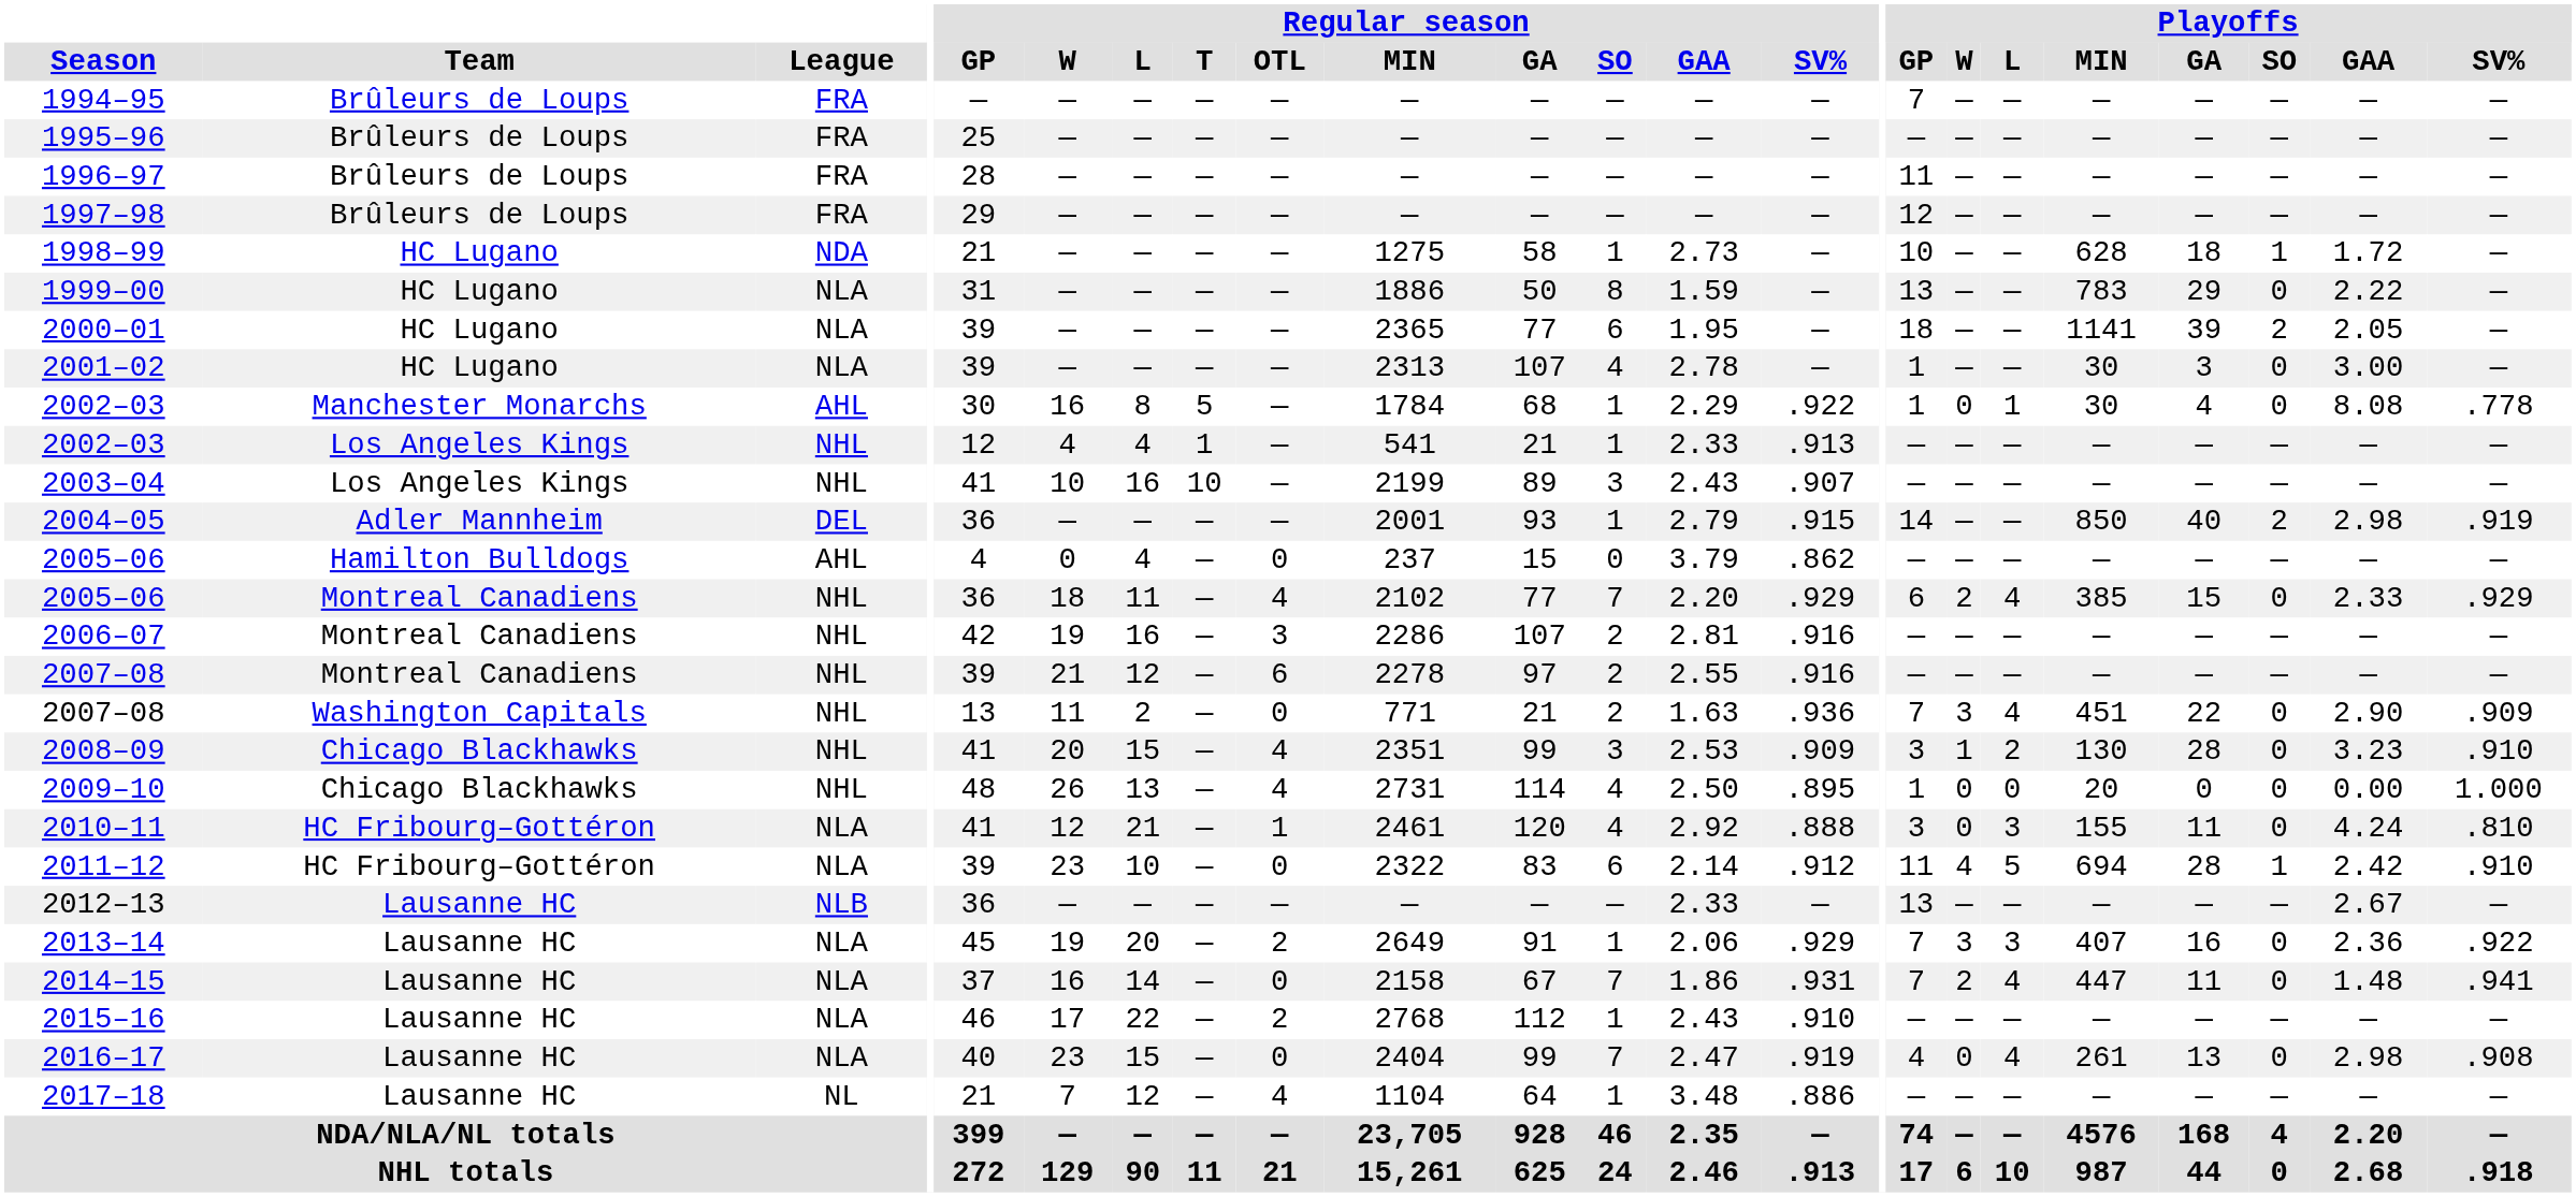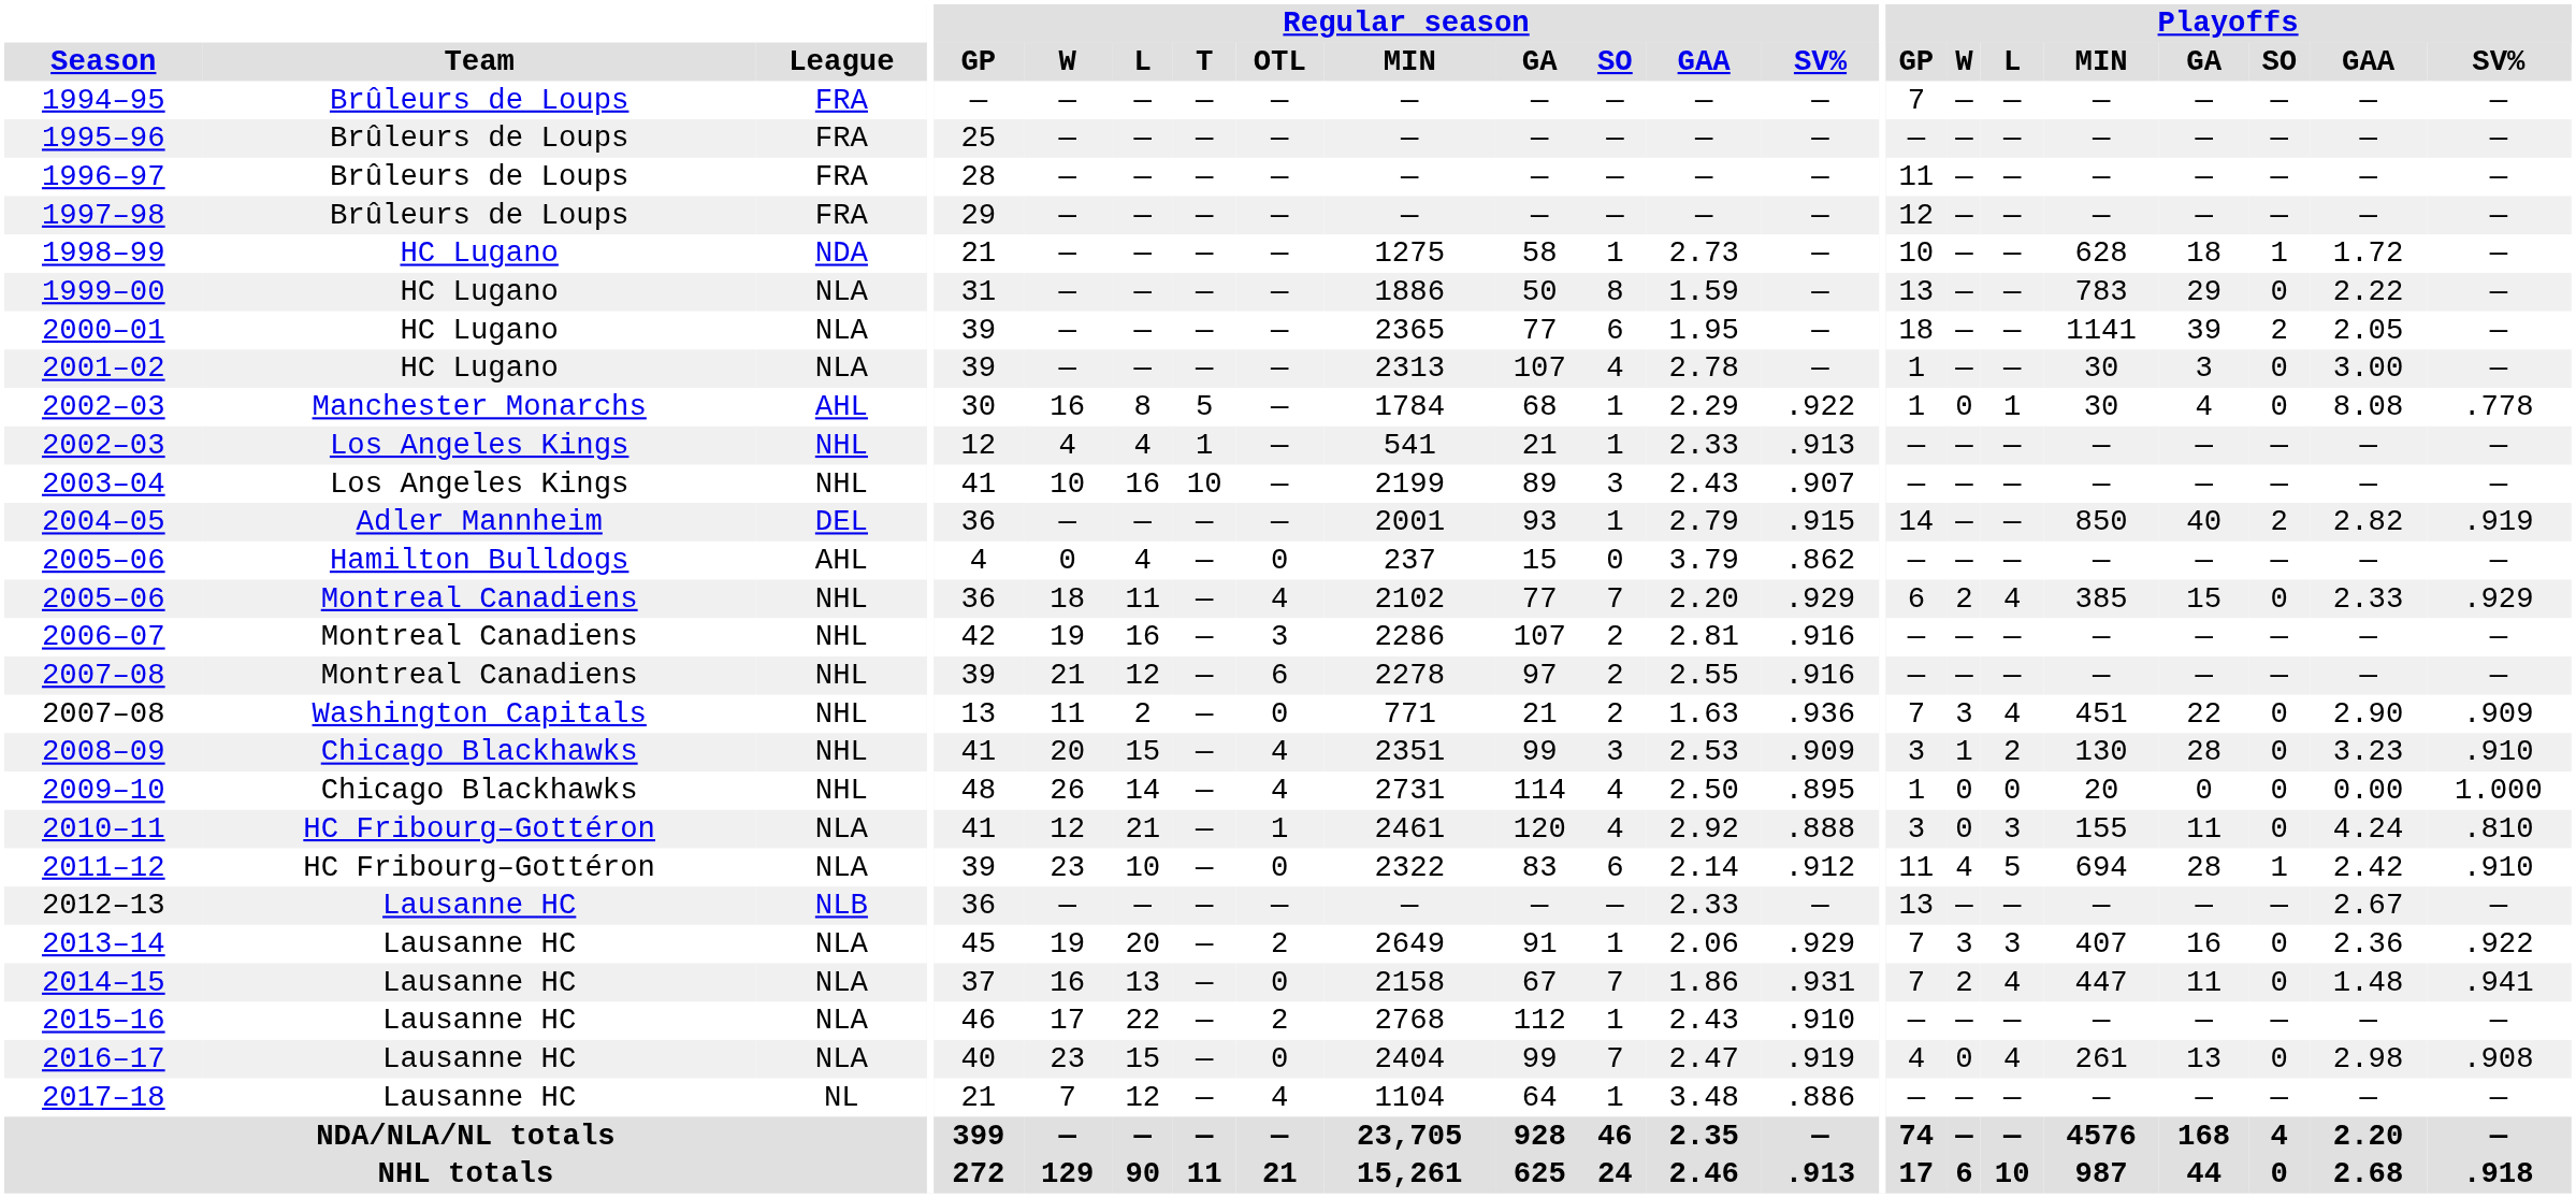 <table border="0" cellpadding="1" cellspacing="0" style="width:90%; text-align:center;">
 <tr bgcolor="#e0e0e0">
 <th colspan="3" bgcolor="#ffffff"></th>
 <th rowspan="99" bgcolor="#ffffff"></th>
 <th colspan="10" bgcolor="#e0e0e0"><a href='#'>Regular season</a></th>
 <th rowspan="99" bgcolor="#ffffff"></th>
 <th colspan="8" bgcolor="#e0e0e0"><a href='#'>Playoffs</a></th>
 </tr>
 <tr bgcolor="#e0e0e0">
 <th><a href='#'>Season</a></th>
 <th>Team</th>
 <th>League</th>
 <th>GP</th>
 <th>W</th>
 <th>L</th>
 <th>T</th>
 <th>OTL</th>
 <th>MIN</th>
 <th>GA</th>
 <th><a href='#'>SO</a></th>
 <th><a href='#'>GAA</a></th>
 <th><a href='#'>SV%</a></th>
 <th>GP</th>
 <th>W</th>
 <th>L</th>
 <th>MIN</th>
 <th>GA</th>
 <th>SO</th>
 <th>GAA</th>
 <th>SV%</th>
 </tr>
 <tr>
 <td><a href='#'>1994–95</a></td>
 <td><a href='#'>Brûleurs de Loups</a></td>
 <td><a href='#'>FRA</a></td>
 <td>—</td>
 <td>—</td>
 <td>—</td>
 <td>—</td>
 <td>—</td>
 <td>—</td>
 <td>—</td>
 <td>—</td>
 <td>—</td>
 <td>—</td>
 <td>7</td>
 <td>—</td>
 <td>—</td>
 <td>—</td>
 <td>—</td>
 <td>—</td>
 <td>—</td>
 <td>—</td>
 </tr>
 <tr bgcolor="#f0f0f0">
 <td><a href='#'>1995–96</a></td>
 <td>Brûleurs de Loups</td>
 <td>FRA</td>
 <td>25</td>
 <td>—</td>
 <td>—</td>
 <td>—</td>
 <td>—</td>
 <td>—</td>
 <td>—</td>
 <td>—</td>
 <td>—</td>
 <td>—</td>
 <td>—</td>
 <td>—</td>
 <td>—</td>
 <td>—</td>
 <td>—</td>
 <td>—</td>
 <td>—</td>
 <td>—</td>
 </tr>
 <tr>
 <td><a href='#'>1996–97</a></td>
 <td>Brûleurs de Loups</td>
 <td>FRA</td>
 <td>28</td>
 <td>—</td>
 <td>—</td>
 <td>—</td>
 <td>—</td>
 <td>—</td>
 <td>—</td>
 <td>—</td>
 <td>—</td>
 <td>—</td>
 <td>11</td>
 <td>—</td>
 <td>—</td>
 <td>—</td>
 <td>—</td>
 <td>—</td>
 <td>—</td>
 <td>—</td>
 </tr>
 <tr bgcolor="#f0f0f0">
 <td><a href='#'>1997–98</a></td>
 <td>Brûleurs de Loups</td>
 <td>FRA</td>
 <td>29</td>
 <td>—</td>
 <td>—</td>
 <td>—</td>
 <td>—</td>
 <td>—</td>
 <td>—</td>
 <td>—</td>
 <td>—</td>
 <td>—</td>
 <td>12</td>
 <td>—</td>
 <td>—</td>
 <td>—</td>
 <td>—</td>
 <td>—</td>
 <td>—</td>
 <td>—</td>
 </tr>
 <tr>
 <td><a href='#'>1998–99</a></td>
 <td><a href='#'>HC Lugano</a></td>
 <td><a href='#'>NDA</a></td>
 <td>21</td>
 <td>—</td>
 <td>—</td>
 <td>—</td>
 <td>—</td>
 <td>1275</td>
 <td>58</td>
 <td>1</td>
 <td>2.73</td>
 <td>—</td>
 <td>10</td>
 <td>—</td>
 <td>—</td>
 <td>628</td>
 <td>18</td>
 <td>1</td>
 <td>1.72</td>
 <td>—</td>
 </tr>
 <tr bgcolor="#f0f0f0">
 <td><a href='#'>1999–00</a></td>
 <td>HC Lugano</td>
 <td>NLA</td>
 <td>31</td>
 <td>—</td>
 <td>—</td>
 <td>—</td>
 <td>—</td>
 <td>1886</td>
 <td>50</td>
 <td>8</td>
 <td>1.59</td>
 <td>—</td>
 <td>13</td>
 <td>—</td>
 <td>—</td>
 <td>783</td>
 <td>29</td>
 <td>0</td>
 <td>2.22</td>
 <td>—</td>
 </tr>
 <tr>
 <td><a href='#'>2000–01</a></td>
 <td>HC Lugano</td>
 <td>NLA</td>
 <td>39</td>
 <td>—</td>
 <td>—</td>
 <td>—</td>
 <td>—</td>
 <td>2365</td>
 <td>77</td>
 <td>6</td>
 <td>1.95</td>
 <td>—</td>
 <td>18</td>
 <td>—</td>
 <td>—</td>
 <td>1141</td>
 <td>39</td>
 <td>2</td>
 <td>2.05</td>
 <td>—</td>
 </tr>
 <tr bgcolor="#f0f0f0">
 <td><a href='#'>2001–02</a></td>
 <td>HC Lugano</td>
 <td>NLA</td>
 <td>39</td>
 <td>—</td>
 <td>—</td>
 <td>—</td>
 <td>—</td>
 <td>2313</td>
 <td>107</td>
 <td>4</td>
 <td>2.78</td>
 <td>—</td>
 <td>1</td>
 <td>—</td>
 <td>—</td>
 <td>30</td>
 <td>3</td>
 <td>0</td>
 <td>3.00</td>
 <td>—</td>
 </tr>
 <tr>
 <td><a href='#'>2002–03</a></td>
 <td><a href='#'>Manchester Monarchs</a></td>
 <td><a href='#'>AHL</a></td>
 <td>30</td>
 <td>16</td>
 <td>8</td>
 <td>5</td>
 <td>—</td>
 <td>1784</td>
 <td>68</td>
 <td>1</td>
 <td>2.29</td>
 <td>.922</td>
 <td>1</td>
 <td>0</td>
 <td>1</td>
 <td>30</td>
 <td>4</td>
 <td>0</td>
 <td>8.08</td>
 <td>.778</td>
 </tr>
 <tr bgcolor="#f0f0f0">
 <td><a href='#'>2002–03</a></td>
 <td><a href='#'>Los Angeles Kings</a></td>
 <td><a href='#'>NHL</a></td>
 <td>12</td>
 <td>4</td>
 <td>4</td>
 <td>1</td>
 <td>—</td>
 <td>541</td>
 <td>21</td>
 <td>1</td>
 <td>2.33</td>
 <td>.913</td>
 <td>—</td>
 <td>—</td>
 <td>—</td>
 <td>—</td>
 <td>—</td>
 <td>—</td>
 <td>—</td>
 <td>—</td>
 </tr>
 <tr>
 <td><a href='#'>2003–04</a></td>
 <td>Los Angeles Kings</td>
 <td>NHL</td>
 <td>41</td>
 <td>10</td>
 <td>16</td>
 <td>10</td>
 <td>—</td>
 <td>2199</td>
 <td>89</td>
 <td>3</td>
 <td>2.43</td>
 <td>.907</td>
 <td>—</td>
 <td>—</td>
 <td>—</td>
 <td>—</td>
 <td>—</td>
 <td>—</td>
 <td>—</td>
 <td>—</td>
 </tr>
 <tr bgcolor="#f0f0f0">
 <td><a href='#'>2004–05</a></td>
 <td><a href='#'>Adler Mannheim</a></td>
 <td><a href='#'>DEL</a></td>
 <td>36</td>
 <td>—</td>
 <td>—</td>
 <td>—</td>
 <td>—</td>
 <td>2001</td>
 <td>93</td>
 <td>1</td>
 <td>2.79</td>
 <td>.915</td>
 <td>14</td>
 <td>—</td>
 <td>—</td>
 <td>850</td>
 <td>40</td>
 <td>2</td>
-<td>2.98</td>
+<td>2.82</td>
 <td>.919</td>
 </tr>
 <tr>
 <td><a href='#'>2005–06</a></td>
 <td><a href='#'>Hamilton Bulldogs</a></td>
 <td>AHL</td>
 <td>4</td>
 <td>0</td>
 <td>4</td>
 <td>—</td>
 <td>0</td>
 <td>237</td>
 <td>15</td>
 <td>0</td>
 <td>3.79</td>
 <td>.862</td>
 <td>—</td>
 <td>—</td>
 <td>—</td>
 <td>—</td>
 <td>—</td>
 <td>—</td>
 <td>—</td>
 <td>—</td>
 </tr>
 <tr bgcolor="#f0f0f0">
 <td><a href='#'>2005–06</a></td>
 <td><a href='#'>Montreal Canadiens</a></td>
 <td>NHL</td>
 <td>36</td>
 <td>18</td>
 <td>11</td>
 <td>—</td>
 <td>4</td>
 <td>2102</td>
 <td>77</td>
 <td>7</td>
 <td>2.20</td>
 <td>.929</td>
 <td>6</td>
 <td>2</td>
 <td>4</td>
 <td>385</td>
 <td>15</td>
 <td>0</td>
 <td>2.33</td>
 <td>.929</td>
 </tr>
 <tr>
 <td><a href='#'>2006–07</a></td>
 <td>Montreal Canadiens</td>
 <td>NHL</td>
 <td>42</td>
 <td>19</td>
 <td>16</td>
 <td>—</td>
 <td>3</td>
 <td>2286</td>
 <td>107</td>
 <td>2</td>
 <td>2.81</td>
 <td>.916</td>
 <td>—</td>
 <td>—</td>
 <td>—</td>
 <td>—</td>
 <td>—</td>
 <td>—</td>
 <td>—</td>
 <td>—</td>
 </tr>
 <tr bgcolor="#f0f0f0">
 <td><a href='#'>2007–08</a></td>
 <td>Montreal Canadiens</td>
 <td>NHL</td>
 <td>39</td>
 <td>21</td>
 <td>12</td>
 <td>—</td>
 <td>6</td>
 <td>2278</td>
 <td>97</td>
 <td>2</td>
 <td>2.55</td>
 <td>.916</td>
 <td>—</td>
 <td>—</td>
 <td>—</td>
 <td>—</td>
 <td>—</td>
 <td>—</td>
 <td>—</td>
 <td>—</td>
 </tr>
 <tr>
 <td>2007–08</td>
 <td><a href='#'>Washington Capitals</a></td>
 <td>NHL</td>
 <td>13</td>
 <td>11</td>
 <td>2</td>
 <td>—</td>
 <td>0</td>
 <td>771</td>
 <td>21</td>
 <td>2</td>
 <td>1.63</td>
 <td>.936</td>
 <td>7</td>
 <td>3</td>
 <td>4</td>
 <td>451</td>
 <td>22</td>
 <td>0</td>
 <td>2.90</td>
 <td>.909</td>
 </tr>
 <tr bgcolor="#f0f0f0">
 <td><a href='#'>2008–09</a></td>
 <td><a href='#'>Chicago Blackhawks</a></td>
 <td>NHL</td>
 <td>41</td>
 <td>20</td>
 <td>15</td>
 <td>—</td>
 <td>4</td>
 <td>2351</td>
 <td>99</td>
 <td>3</td>
 <td>2.53</td>
 <td>.909</td>
 <td>3</td>
 <td>1</td>
 <td>2</td>
 <td>130</td>
 <td>28</td>
 <td>0</td>
 <td>3.23</td>
 <td>.910</td>
 </tr>
 <tr>
 <td><a href='#'>2009–10</a></td>
 <td>Chicago Blackhawks</td>
 <td>NHL</td>
 <td>48</td>
 <td>26</td>
-<td>13</td>
+<td>14</td>
 <td>—</td>
 <td>4</td>
 <td>2731</td>
 <td>114</td>
 <td>4</td>
 <td>2.50</td>
 <td>.895</td>
 <td>1</td>
 <td>0</td>
 <td>0</td>
 <td>20</td>
 <td>0</td>
 <td>0</td>
 <td>0.00</td>
 <td>1.000</td>
 </tr>
 <tr bgcolor="#f0f0f0">
 <td><a href='#'>2010–11</a></td>
 <td><a href='#'>HC Fribourg–Gottéron</a></td>
 <td>NLA</td>
 <td>41</td>
 <td>12</td>
 <td>21</td>
 <td>—</td>
 <td>1</td>
 <td>2461</td>
 <td>120</td>
 <td>4</td>
 <td>2.92</td>
 <td>.888</td>
 <td>3</td>
 <td>0</td>
 <td>3</td>
 <td>155</td>
 <td>11</td>
 <td>0</td>
 <td>4.24</td>
 <td>.810</td>
 </tr>
 <tr>
 <td><a href='#'>2011–12</a></td>
 <td>HC Fribourg–Gottéron</td>
 <td>NLA</td>
 <td>39</td>
 <td>23</td>
 <td>10</td>
 <td>—</td>
 <td>0</td>
 <td>2322</td>
 <td>83</td>
 <td>6</td>
 <td>2.14</td>
 <td>.912</td>
 <td>11</td>
 <td>4</td>
 <td>5</td>
 <td>694</td>
 <td>28</td>
 <td>1</td>
 <td>2.42</td>
 <td>.910</td>
 </tr>
 <tr bgcolor="#f0f0f0">
 <td>2012–13</td>
 <td><a href='#'>Lausanne HC</a></td>
 <td><a href='#'>NLB</a></td>
 <td>36</td>
 <td>—</td>
 <td>—</td>
 <td>—</td>
 <td>—</td>
 <td>—</td>
 <td>—</td>
 <td>—</td>
 <td>2.33</td>
 <td>—</td>
 <td>13</td>
 <td>—</td>
 <td>—</td>
 <td>—</td>
 <td>—</td>
 <td>—</td>
 <td>2.67</td>
 <td>—</td>
 </tr>
 <tr>
 <td><a href='#'>2013–14</a></td>
 <td>Lausanne HC</td>
 <td>NLA</td>
 <td>45</td>
 <td>19</td>
 <td>20</td>
 <td>—</td>
 <td>2</td>
 <td>2649</td>
 <td>91</td>
 <td>1</td>
 <td>2.06</td>
 <td>.929</td>
 <td>7</td>
 <td>3</td>
 <td>3</td>
 <td>407</td>
 <td>16</td>
 <td>0</td>
 <td>2.36</td>
 <td>.922</td>
 </tr>
 <tr bgcolor="#f0f0f0">
 <td><a href='#'>2014–15</a></td>
 <td>Lausanne HC</td>
 <td>NLA</td>
 <td>37</td>
 <td>16</td>
-<td>14</td>
+<td>13</td>
 <td>—</td>
 <td>0</td>
 <td>2158</td>
 <td>67</td>
 <td>7</td>
 <td>1.86</td>
 <td>.931</td>
 <td>7</td>
 <td>2</td>
 <td>4</td>
 <td>447</td>
 <td>11</td>
 <td>0</td>
 <td>1.48</td>
 <td>.941</td>
 </tr>
 <tr>
 <td><a href='#'>2015–16</a></td>
 <td>Lausanne HC</td>
 <td>NLA</td>
 <td>46</td>
 <td>17</td>
 <td>22</td>
 <td>—</td>
 <td>2</td>
 <td>2768</td>
 <td>112</td>
 <td>1</td>
 <td>2.43</td>
 <td>.910</td>
 <td>—</td>
 <td>—</td>
 <td>—</td>
 <td>—</td>
 <td>—</td>
 <td>—</td>
 <td>—</td>
 <td>—</td>
 </tr>
 <tr bgcolor="#f0f0f0">
 <td><a href='#'>2016–17</a></td>
 <td>Lausanne HC</td>
 <td>NLA</td>
 <td>40</td>
 <td>23</td>
 <td>15</td>
 <td>—</td>
 <td>0</td>
 <td>2404</td>
 <td>99</td>
 <td>7</td>
 <td>2.47</td>
 <td>.919</td>
 <td>4</td>
 <td>0</td>
 <td>4</td>
 <td>261</td>
 <td>13</td>
 <td>0</td>
 <td>2.98</td>
 <td>.908</td>
 </tr>
 <tr>
 <td><a href='#'>2017–18</a></td>
 <td>Lausanne HC</td>
 <td>NL</td>
 <td>21</td>
 <td>7</td>
 <td>12</td>
 <td>—</td>
 <td>4</td>
 <td>1104</td>
 <td>64</td>
 <td>1</td>
 <td>3.48</td>
 <td>.886</td>
 <td>—</td>
 <td>—</td>
 <td>—</td>
 <td>—</td>
 <td>—</td>
 <td>—</td>
 <td>—</td>
 <td>—</td>
 </tr>
 <tr bgcolor="#e0e0e0">
 <th colspan="3">NDA/NLA/NL totals</th>
 <th>399</th>
 <th>—</th>
 <th>—</th>
 <th>—</th>
 <th>—</th>
 <th>23,705</th>
 <th>928</th>
 <th>46</th>
 <th>2.35</th>
 <th>—</th>
 <th>74</th>
 <th>—</th>
 <th>—</th>
 <th>4576</th>
 <th>168</th>
 <th>4</th>
 <th>2.20</th>
 <th>—</th>
 </tr>
 <tr bgcolor="#e0e0e0">
 <th colspan="3">NHL totals</th>
 <th>272</th>
 <th>129</th>
 <th>90</th>
 <th>11</th>
 <th>21</th>
 <th>15,261</th>
 <th>625</th>
 <th>24</th>
 <th>2.46</th>
 <th>.913</th>
 <th>17</th>
 <th>6</th>
 <th>10</th>
 <th>987</th>
 <th>44</th>
 <th>0</th>
 <th>2.68</th>
 <th>.918</th>
 </tr>
 </table>
